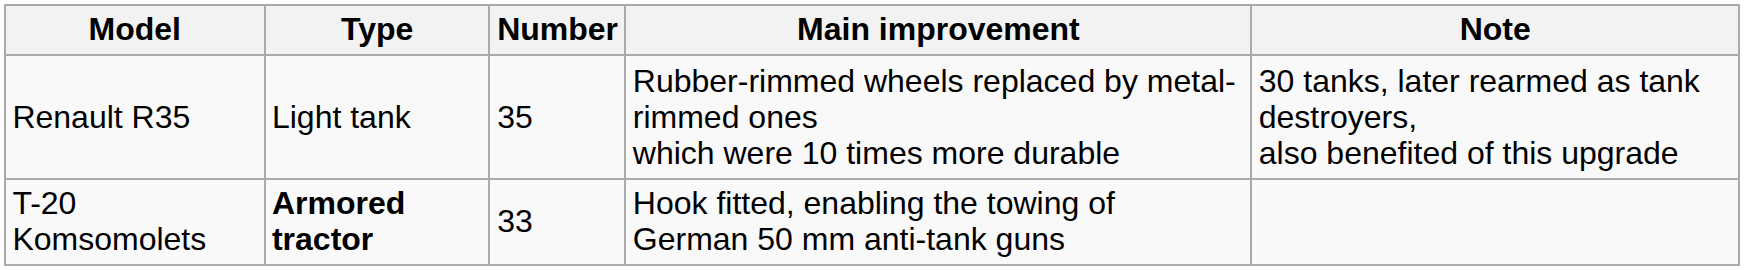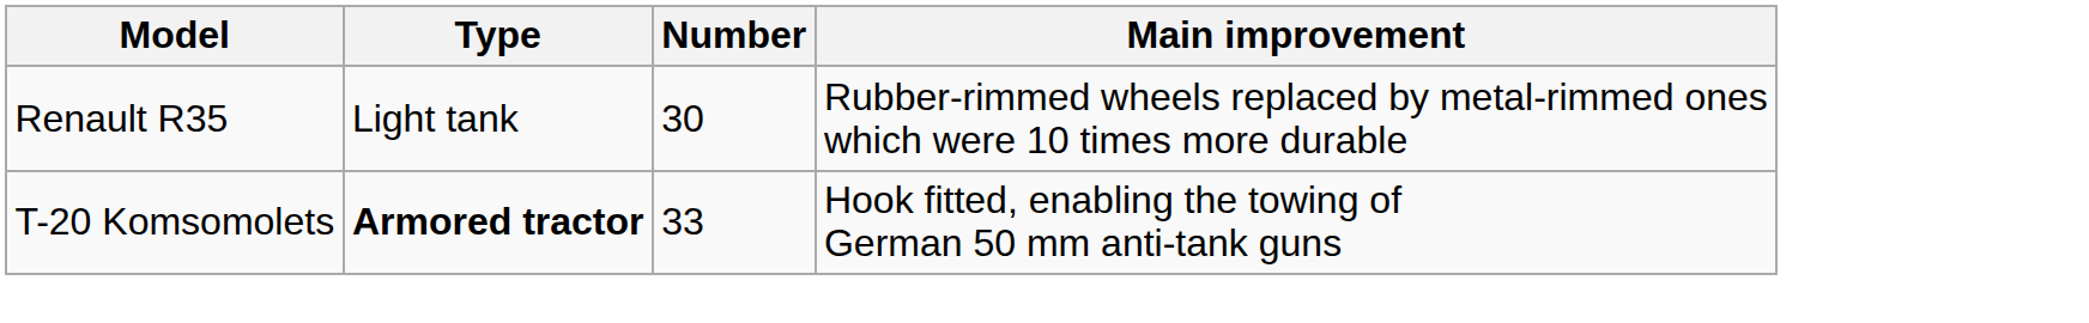 <table class="wikitable">
 <tr>
 <th>Model</th>
 <th>Type</th>
 <th>Number</th>
 <th>Main improvement</th>
-<th>Note</th>
 </tr>
 <tr>
 <td>Renault R35</td>
 <td>Light tank</td>
-<td>35</td>
+<td>30</td>
 <td>Rubber-rimmed wheels replaced by metal-rimmed ones<br>which were 10 times more durable</td>
-<td>30 tanks, later rearmed as tank destroyers,<br> also benefited of this upgrade</td>
 </tr>
 <tr>
 <td>T-20 Komsomolets</td>
 <td><strong>Armored tractor</strong></td>
 <td>33</td>
 <td>Hook fitted, enabling the towing of<br>German 50 mm anti-tank guns</td>
-<td></td>
 </tr>
 </table>
